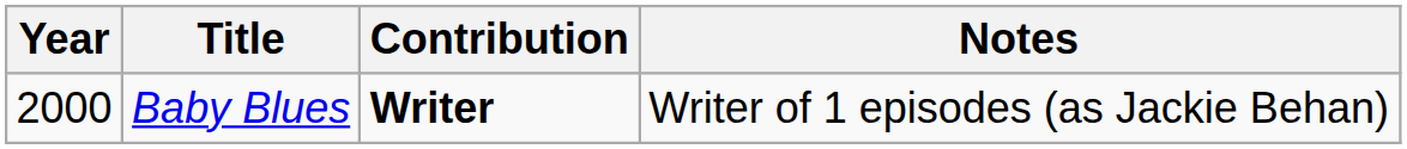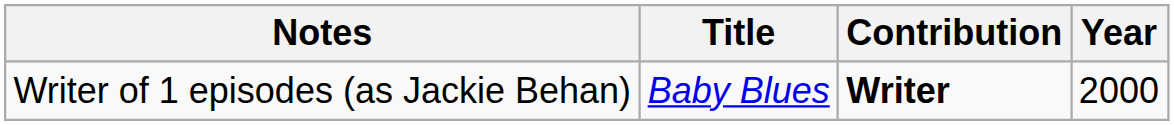 <table class="wikitable">
 <tr>
-<th>Year</th>
+<th>Notes</th>
 <th>Title</th>
 <th>Contribution</th>
-<th>Notes</th>
+<th>Year</th>
 </tr>
 <tr>
-<td>2000</td>
+<td>Writer of 1 episodes (as Jackie Behan)</td>
 <td><em><a href='#'>Baby Blues</a></em></td>
 <td><strong>Writer</strong></td>
-<td>Writer of 1 episodes (as Jackie Behan)</td>
+<td>2000</td>
 </tr>
 </table>
